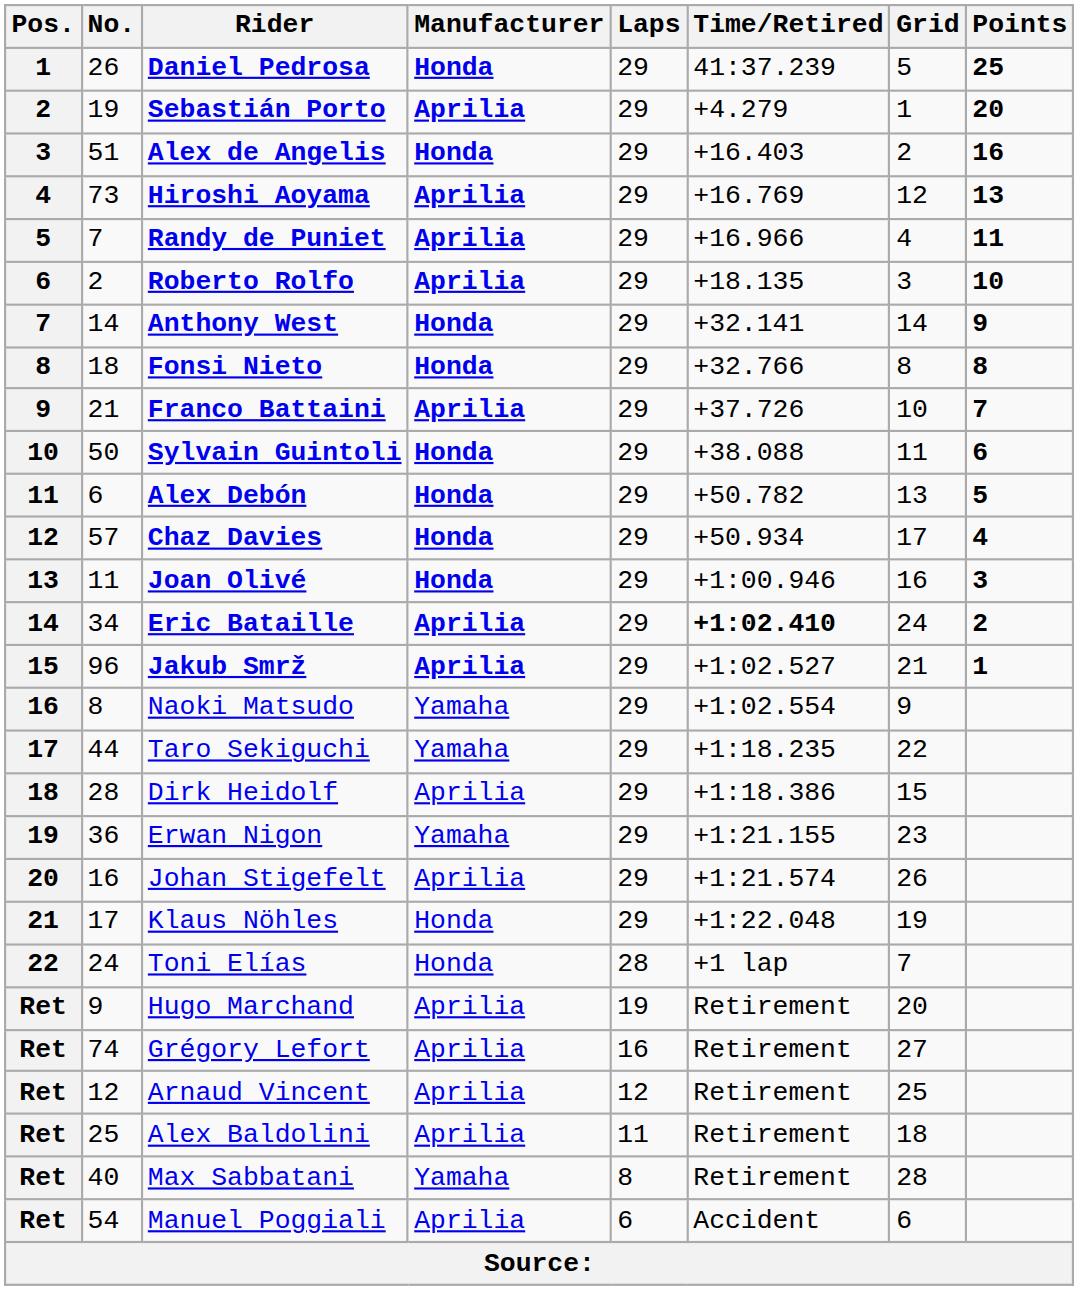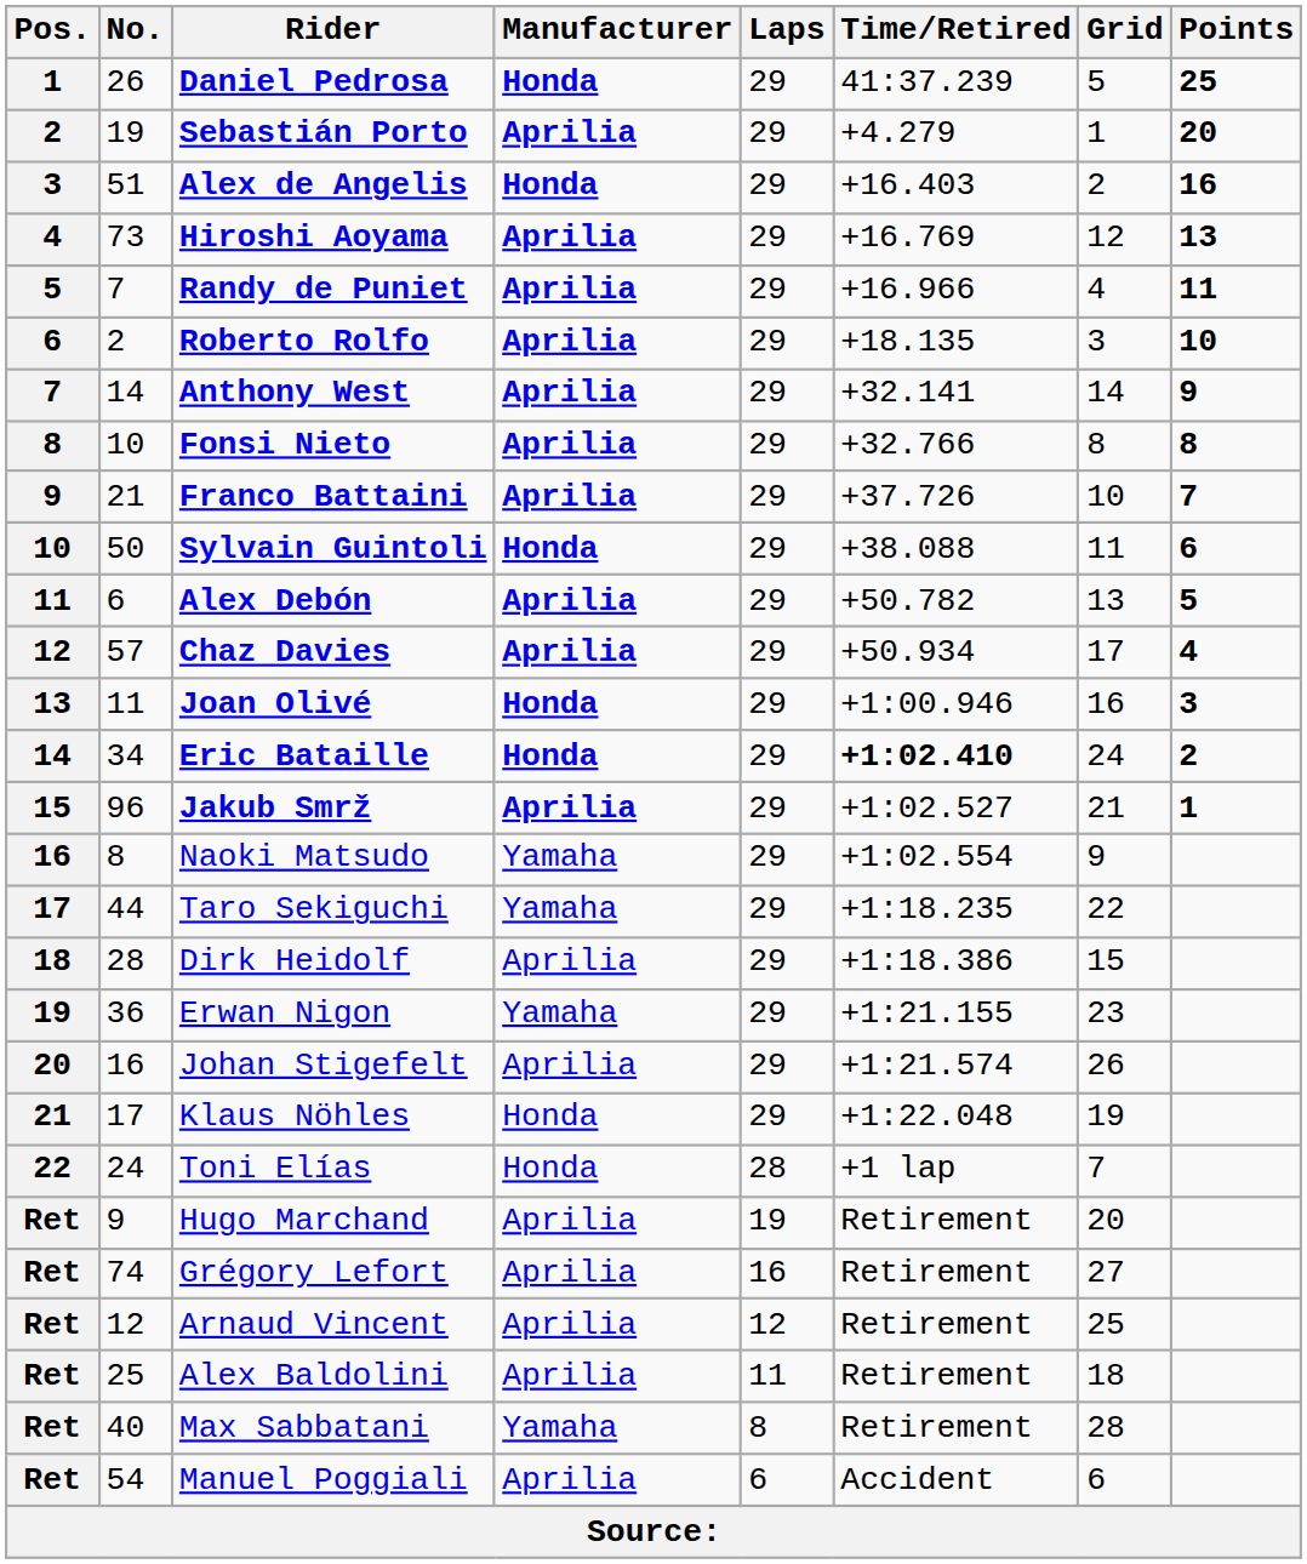 <table class="wikitable" style="font-size: 95%;">
 <tr>
 <th>Pos.</th>
 <th>No.</th>
 <th>Rider</th>
 <th>Manufacturer</th>
 <th>Laps</th>
 <th>Time/Retired</th>
 <th>Grid</th>
 <th>Points</th>
 </tr>
 <tr>
 <th>1</th>
 <td>26</td>
 <td> <strong><a href='#'>Daniel Pedrosa</a></strong></td>
 <td><strong><a href='#'>Honda</a></strong></td>
 <td>29</td>
 <td>41:37.239</td>
 <td>5</td>
 <td><strong>25</strong></td>
 </tr>
 <tr>
 <th>2</th>
 <td>19</td>
 <td> <strong><a href='#'>Sebastián Porto</a></strong></td>
 <td><strong><a href='#'>Aprilia</a></strong></td>
 <td>29</td>
 <td>+4.279</td>
 <td>1</td>
 <td><strong>20</strong></td>
 </tr>
 <tr>
 <th>3</th>
 <td>51</td>
 <td> <strong><a href='#'>Alex de Angelis</a></strong></td>
 <td><strong><a href='#'>Honda</a></strong></td>
 <td>29</td>
 <td>+16.403</td>
 <td>2</td>
 <td><strong>16</strong></td>
 </tr>
 <tr>
 <th>4</th>
 <td>73</td>
 <td> <strong><a href='#'>Hiroshi Aoyama</a></strong></td>
 <td><strong><a href='#'>Aprilia</a></strong></td>
 <td>29</td>
 <td>+16.769</td>
 <td>12</td>
 <td><strong>13</strong></td>
 </tr>
 <tr>
 <th>5</th>
 <td>7</td>
 <td> <strong><a href='#'>Randy de Puniet</a></strong></td>
 <td><strong><a href='#'>Aprilia</a></strong></td>
 <td>29</td>
 <td>+16.966</td>
 <td>4</td>
 <td><strong>11</strong></td>
 </tr>
 <tr>
 <th>6</th>
 <td>2</td>
 <td> <strong><a href='#'>Roberto Rolfo</a></strong></td>
 <td><strong><a href='#'>Aprilia</a></strong></td>
 <td>29</td>
 <td>+18.135</td>
 <td>3</td>
 <td><strong>10</strong></td>
 </tr>
 <tr>
 <th>7</th>
 <td>14</td>
 <td> <strong><a href='#'>Anthony West</a></strong></td>
-<td><strong><a href='#'>Honda</a></strong></td>
+<td><strong><a href='#'>Aprilia</a></strong></td>
 <td>29</td>
 <td>+32.141</td>
 <td>14</td>
 <td><strong>9</strong></td>
 </tr>
 <tr>
 <th>8</th>
-<td>18</td>
+<td>10</td>
 <td> <strong><a href='#'>Fonsi Nieto</a></strong></td>
-<td><strong><a href='#'>Honda</a></strong></td>
+<td><strong><a href='#'>Aprilia</a></strong></td>
 <td>29</td>
 <td>+32.766</td>
 <td>8</td>
 <td><strong>8</strong></td>
 </tr>
 <tr>
 <th>9</th>
 <td>21</td>
 <td> <strong><a href='#'>Franco Battaini</a></strong></td>
 <td><strong><a href='#'>Aprilia</a></strong></td>
 <td>29</td>
 <td>+37.726</td>
 <td>10</td>
 <td><strong>7</strong></td>
 </tr>
 <tr>
 <th>10</th>
 <td>50</td>
 <td> <strong><a href='#'>Sylvain Guintoli</a></strong></td>
 <td><strong><a href='#'>Honda</a></strong></td>
 <td>29</td>
 <td>+38.088</td>
 <td>11</td>
 <td><strong>6</strong></td>
 </tr>
 <tr>
 <th>11</th>
 <td>6</td>
 <td> <strong><a href='#'>Alex Debón</a></strong></td>
-<td><strong><a href='#'>Honda</a></strong></td>
+<td><strong><a href='#'>Aprilia</a></strong></td>
 <td>29</td>
 <td>+50.782</td>
 <td>13</td>
 <td><strong>5</strong></td>
 </tr>
 <tr>
 <th>12</th>
 <td>57</td>
 <td> <strong><a href='#'>Chaz Davies</a></strong></td>
-<td><strong><a href='#'>Honda</a></strong></td>
+<td><strong><a href='#'>Aprilia</a></strong></td>
 <td>29</td>
 <td>+50.934</td>
 <td>17</td>
 <td><strong>4</strong></td>
 </tr>
 <tr>
 <th>13</th>
 <td>11</td>
 <td> <strong><a href='#'>Joan Olivé</a></strong></td>
 <td><strong><a href='#'>Honda</a></strong></td>
 <td>29</td>
 <td>+1:00.946</td>
 <td>16</td>
 <td><strong>3</strong></td>
 </tr>
 <tr>
 <th>14</th>
 <td>34</td>
 <td> <strong><a href='#'>Eric Bataille</a></strong></td>
-<td><strong><a href='#'>Aprilia</a></strong></td>
+<td><strong><a href='#'>Honda</a></strong></td>
 <td>29</td>
 <td><strong>+1:02.410</strong></td>
 <td>24</td>
 <td><strong>2</strong></td>
 </tr>
 <tr>
 <th>15</th>
 <td>96</td>
 <td> <strong><a href='#'>Jakub Smrž</a></strong></td>
 <td><strong><a href='#'>Aprilia</a></strong></td>
 <td>29</td>
 <td>+1:02.527</td>
 <td>21</td>
 <td><strong>1</strong></td>
 </tr>
 <tr>
 <th>16</th>
 <td>8</td>
 <td> <a href='#'>Naoki Matsudo</a></td>
 <td><a href='#'>Yamaha</a></td>
 <td>29</td>
 <td>+1:02.554</td>
 <td>9</td>
 <td></td>
 </tr>
 <tr>
 <th>17</th>
 <td>44</td>
 <td> <a href='#'>Taro Sekiguchi</a></td>
 <td><a href='#'>Yamaha</a></td>
 <td>29</td>
 <td>+1:18.235</td>
 <td>22</td>
 <td></td>
 </tr>
 <tr>
 <th>18</th>
 <td>28</td>
 <td> <a href='#'>Dirk Heidolf</a></td>
 <td><a href='#'>Aprilia</a></td>
 <td>29</td>
 <td>+1:18.386</td>
 <td>15</td>
 <td></td>
 </tr>
 <tr>
 <th>19</th>
 <td>36</td>
 <td> <a href='#'>Erwan Nigon</a></td>
 <td><a href='#'>Yamaha</a></td>
 <td>29</td>
 <td>+1:21.155</td>
 <td>23</td>
 <td></td>
 </tr>
 <tr>
 <th>20</th>
 <td>16</td>
 <td> <a href='#'>Johan Stigefelt</a></td>
 <td><a href='#'>Aprilia</a></td>
 <td>29</td>
 <td>+1:21.574</td>
 <td>26</td>
 <td></td>
 </tr>
 <tr>
 <th>21</th>
 <td>17</td>
 <td> <a href='#'>Klaus Nöhles</a></td>
 <td><a href='#'>Honda</a></td>
 <td>29</td>
 <td>+1:22.048</td>
 <td>19</td>
 <td></td>
 </tr>
 <tr>
 <th>22</th>
 <td>24</td>
 <td> <a href='#'>Toni Elías</a></td>
 <td><a href='#'>Honda</a></td>
 <td>28</td>
 <td>+1 lap</td>
 <td>7</td>
 <td></td>
 </tr>
 <tr>
 <th>Ret</th>
 <td>9</td>
 <td> <a href='#'>Hugo Marchand</a></td>
 <td><a href='#'>Aprilia</a></td>
 <td>19</td>
 <td>Retirement</td>
 <td>20</td>
 <td></td>
 </tr>
 <tr>
 <th>Ret</th>
 <td>74</td>
 <td> <a href='#'>Grégory Lefort</a></td>
 <td><a href='#'>Aprilia</a></td>
 <td>16</td>
 <td>Retirement</td>
 <td>27</td>
 <td></td>
 </tr>
 <tr>
 <th>Ret</th>
 <td>12</td>
 <td> <a href='#'>Arnaud Vincent</a></td>
 <td><a href='#'>Aprilia</a></td>
 <td>12</td>
 <td>Retirement</td>
 <td>25</td>
 <td></td>
 </tr>
 <tr>
 <th>Ret</th>
 <td>25</td>
 <td> <a href='#'>Alex Baldolini</a></td>
 <td><a href='#'>Aprilia</a></td>
 <td>11</td>
 <td>Retirement</td>
 <td>18</td>
 <td></td>
 </tr>
 <tr>
 <th>Ret</th>
 <td>40</td>
 <td> <a href='#'>Max Sabbatani</a></td>
 <td><a href='#'>Yamaha</a></td>
 <td>8</td>
 <td>Retirement</td>
 <td>28</td>
 <td></td>
 </tr>
 <tr>
 <th>Ret</th>
 <td>54</td>
 <td> <a href='#'>Manuel Poggiali</a></td>
 <td><a href='#'>Aprilia</a></td>
 <td>6</td>
 <td>Accident</td>
 <td>6</td>
 <td></td>
 </tr>
 <tr>
 <th colspan=8>Source: </th>
 </tr>
 </table>
